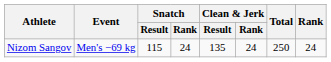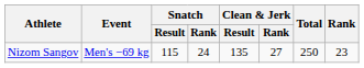 <table class="wikitable" style="font-size:90%">
 <tr>
 <th rowspan="2">Athlete</th>
 <th rowspan="2">Event</th>
 <th colspan="2">Snatch</th>
 <th colspan="2">Clean & Jerk</th>
 <th rowspan="2">Total</th>
 <th rowspan="2">Rank</th>
 </tr>
 <tr style="font-size:95%">
 <th>Result</th>
 <th>Rank</th>
 <th>Result</th>
 <th>Rank</th>
 </tr>
 <tr align=center>
 <td align=left><a href='#'>Nizom Sangov</a></td>
 <td align=left><a href='#'>Men's −69 kg</a></td>
 <td>115</td>
 <td>24</td>
 <td>135</td>
-<td>24</td>
+<td>27</td>
 <td>250</td>
-<td>24</td>
+<td>23</td>
 </tr>
 </table>
